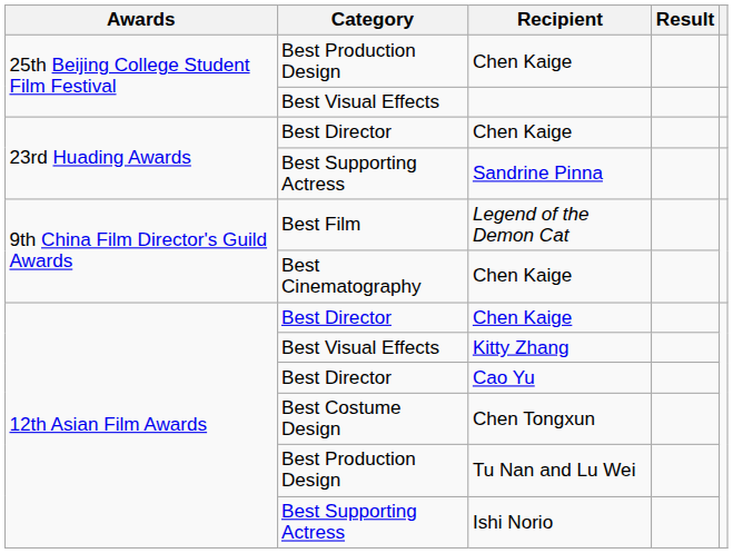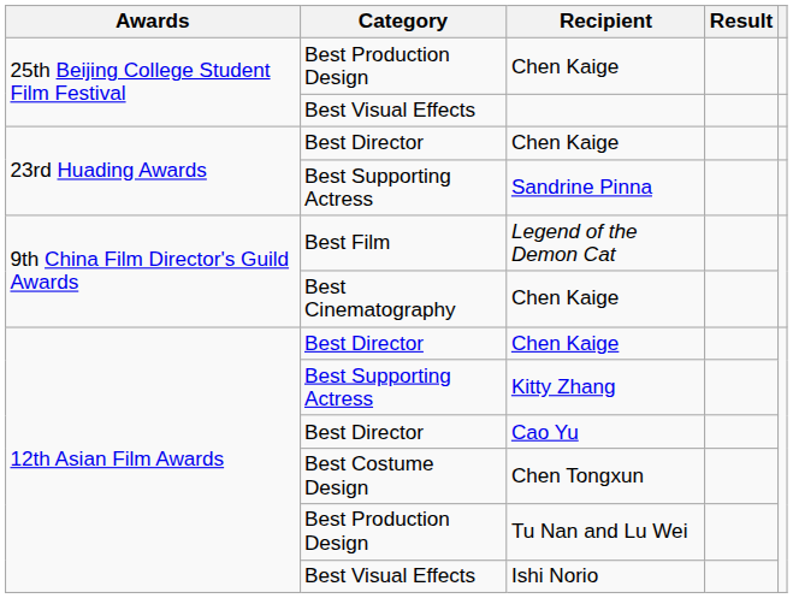 <table class="wikitable">
 <tr>
 <th>Awards</th>
 <th scope="col">Category</th>
 <th>Recipient</th>
 <th scope="col">Result</th>
 <th scope="col" class="unsortable"></th>
 </tr>
 <tr>
 <td rowspan="2">25th <a href='#'>Beijing College Student Film Festival</a></td>
 <td>Best Production Design</td>
 <td>Chen Kaige</td>
 <td></td>
 <td></td>
 </tr>
 <tr>
 <td>Best Visual Effects</td>
 <td></td>
 <td></td>
 <td></td>
 </tr>
 <tr>
 <td rowspan="2">23rd <a href='#'>Huading Awards</a></td>
 <td>Best Director</td>
 <td>Chen Kaige</td>
 <td></td>
 <td></td>
 </tr>
 <tr>
 <td>Best Supporting Actress</td>
 <td><a href='#'>Sandrine Pinna</a></td>
 <td></td>
 <td></td>
 </tr>
 <tr>
 <td rowspan="2">9th <a href='#'>China Film Director's Guild Awards</a></td>
 <td>Best Film</td>
 <td><em>Legend of the Demon Cat</em></td>
 <td></td>
 <td rowspan="2"></td>
 </tr>
 <tr>
 <td>Best Cinematography</td>
 <td>Chen Kaige</td>
 <td></td>
 </tr>
 <tr>
 <td rowspan="6"><a href='#'>12th Asian Film Awards</a></td>
 <td><a href='#'>Best Director</a></td>
 <td><a href='#'>Chen Kaige</a></td>
 <td></td>
 <td rowspan="6"></td>
 </tr>
 <tr>
-<td>Best Visual Effects</td>
+<td><a href='#'>Best Supporting Actress</a></td>
 <td><a href='#'>Kitty Zhang</a></td>
 <td></td>
 </tr>
 <tr>
 <td>Best Director</td>
 <td><a href='#'>Cao Yu</a></td>
 <td></td>
 </tr>
 <tr>
 <td>Best Costume Design</td>
 <td>Chen Tongxun</td>
 <td></td>
 </tr>
 <tr>
 <td>Best Production Design</td>
 <td>Tu Nan and Lu Wei</td>
 <td></td>
 </tr>
 <tr>
-<td><a href='#'>Best Supporting Actress</a></td>
+<td>Best Visual Effects</td>
 <td>Ishi Norio</td>
 <td></td>
 </tr>
 </table>
